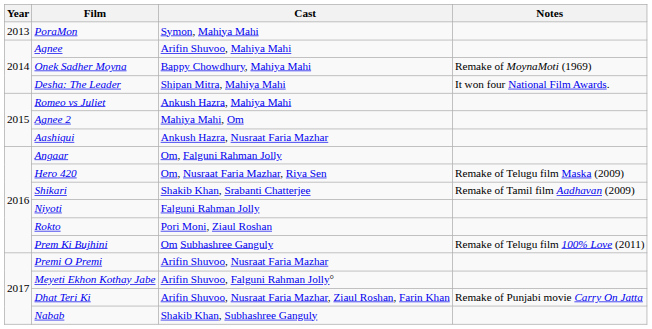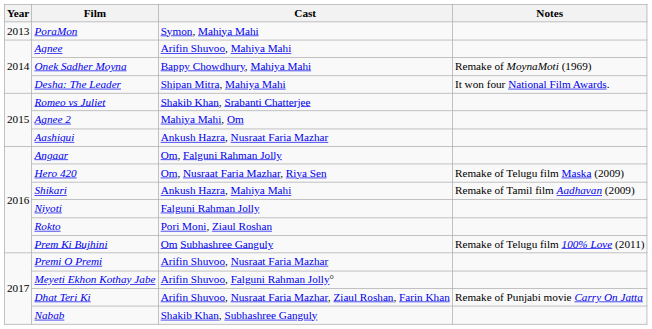 <table class="wikitable">
 <tr>
 <th padding="1em">Year</th>
 <th>Film</th>
 <th>Cast</th>
 <th>Notes</th>
 </tr>
 <tr>
 <td>2013</td>
 <td><em><a href='#'>PoraMon</a></em></td>
 <td><a href='#'>Symon</a>, <a href='#'>Mahiya Mahi</a></td>
 <td></td>
 </tr>
 <tr>
 <td rowspan="3">2014</td>
 <td><em><a href='#'>Agnee</a></em></td>
 <td><a href='#'>Arifin Shuvoo</a>, <a href='#'>Mahiya Mahi</a></td>
 <td></td>
 </tr>
 <tr>
 <td><em><a href='#'>Onek Sadher Moyna</a></em></td>
 <td><a href='#'>Bappy Chowdhury</a>, <a href='#'>Mahiya Mahi</a></td>
 <td>Remake of <em>MoynaMoti</em> (1969)</td>
 </tr>
 <tr>
 <td><em><a href='#'>Desha: The Leader</a></em></td>
 <td><a href='#'>Shipan Mitra</a>, <a href='#'>Mahiya Mahi</a></td>
 <td>It won four <a href='#'>National Film Awards</a>.</td>
 </tr>
 <tr>
 <td rowspan="3">2015</td>
 <td><em><a href='#'>Romeo vs Juliet</a></em></td>
-<td><a href='#'>Ankush Hazra</a>, <a href='#'>Mahiya Mahi</a></td>
+<td><a href='#'>Shakib Khan</a>, <a href='#'>Srabanti Chatterjee</a></td>
 <td></td>
 </tr>
 <tr>
 <td><em><a href='#'>Agnee 2</a></em></td>
 <td><a href='#'>Mahiya Mahi</a>, <a href='#'>Om</a></td>
 <td></td>
 </tr>
 <tr>
 <td><em><a href='#'>Aashiqui</a></em></td>
 <td><a href='#'>Ankush Hazra</a>, <a href='#'>Nusraat Faria Mazhar</a></td>
 <td></td>
 </tr>
 <tr>
 <td rowspan="6">2016</td>
 <td><em><a href='#'>Angaar</a></em></td>
 <td><a href='#'>Om</a>, <a href='#'>Falguni Rahman Jolly</a></td>
 <td></td>
 </tr>
 <tr>
 <td><em><a href='#'>Hero 420</a></em></td>
 <td><a href='#'>Om</a>, <a href='#'>Nusraat Faria Mazhar</a>, <a href='#'>Riya Sen</a></td>
 <td>Remake of Telugu film <a href='#'>Maska</a> (2009)</td>
 </tr>
 <tr>
 <td><em><a href='#'>Shikari</a></em></td>
-<td><a href='#'>Shakib Khan</a>, <a href='#'>Srabanti Chatterjee</a></td>
+<td><a href='#'>Ankush Hazra</a>, <a href='#'>Mahiya Mahi</a></td>
 <td>Remake of Tamil film <em><a href='#'>Aadhavan</a></em> (2009)</td>
 </tr>
 <tr>
 <td><em><a href='#'>Niyoti</a></em></td>
 <td><a href='#'>Falguni Rahman Jolly</a></td>
 <td></td>
 </tr>
 <tr>
 <td><em><a href='#'>Rokto</a></em></td>
 <td><a href='#'>Pori Moni</a>, <a href='#'>Ziaul Roshan</a></td>
 <td></td>
 </tr>
 <tr>
 <td><em><a href='#'>Prem Ki Bujhini</a></em></td>
 <td><a href='#'>Om</a> <a href='#'>Subhashree Ganguly</a></td>
 <td>Remake of Telugu film <em><a href='#'>100% Love</a></em> (2011)</td>
 </tr>
 <tr>
 <td rowspan="4">2017</td>
 <td><em><a href='#'>Premi O Premi</a></em></td>
 <td><a href='#'>Arifin Shuvoo</a>, <a href='#'>Nusraat Faria Mazhar</a></td>
 <td></td>
 </tr>
 <tr>
 <td><em><a href='#'>Meyeti Ekhon Kothay Jabe</a></em></td>
 <td><a href='#'>Arifin Shuvoo</a>, <a href='#'>Falguni Rahman Jolly</a>°</td>
 <td></td>
 </tr>
 <tr>
 <td><em><a href='#'>Dhat Teri Ki</a></em></td>
 <td><a href='#'>Arifin Shuvoo</a>, <a href='#'>Nusraat Faria Mazhar</a>, <a href='#'>Ziaul Roshan</a>, <a href='#'>Farin Khan</a></td>
 <td>Remake of Punjabi movie <em><a href='#'>Carry On Jatta</a></em></td>
 </tr>
 <tr>
 <td><em><a href='#'>Nabab</a></em></td>
 <td><a href='#'>Shakib Khan</a>, <a href='#'>Subhashree Ganguly</a></td>
 <td></td>
 </tr>
 </table>
